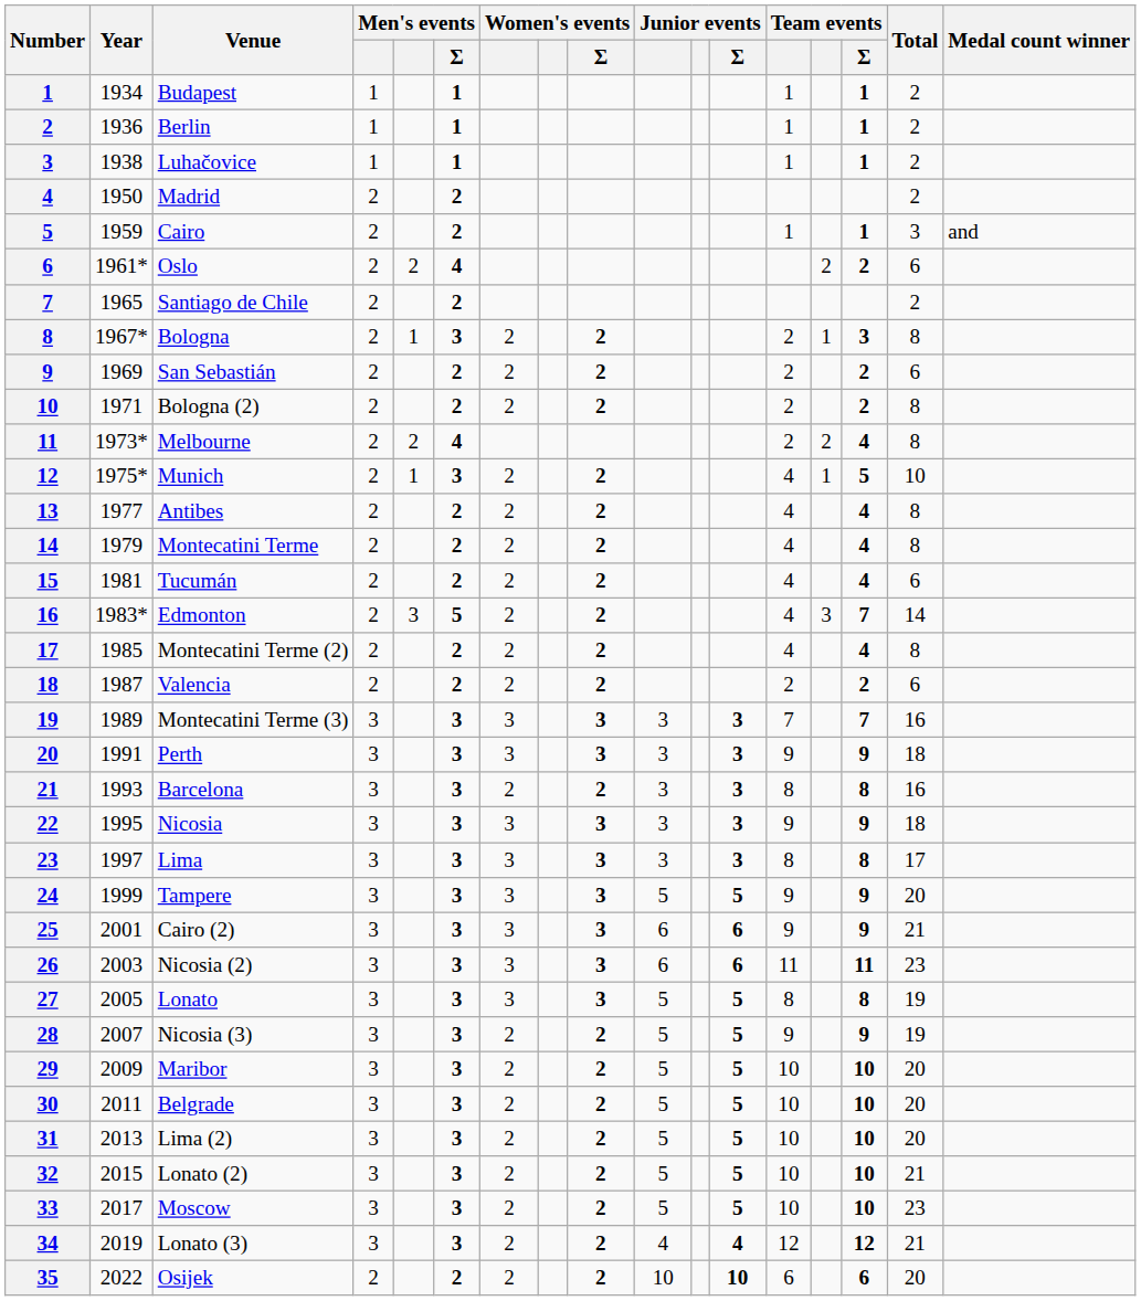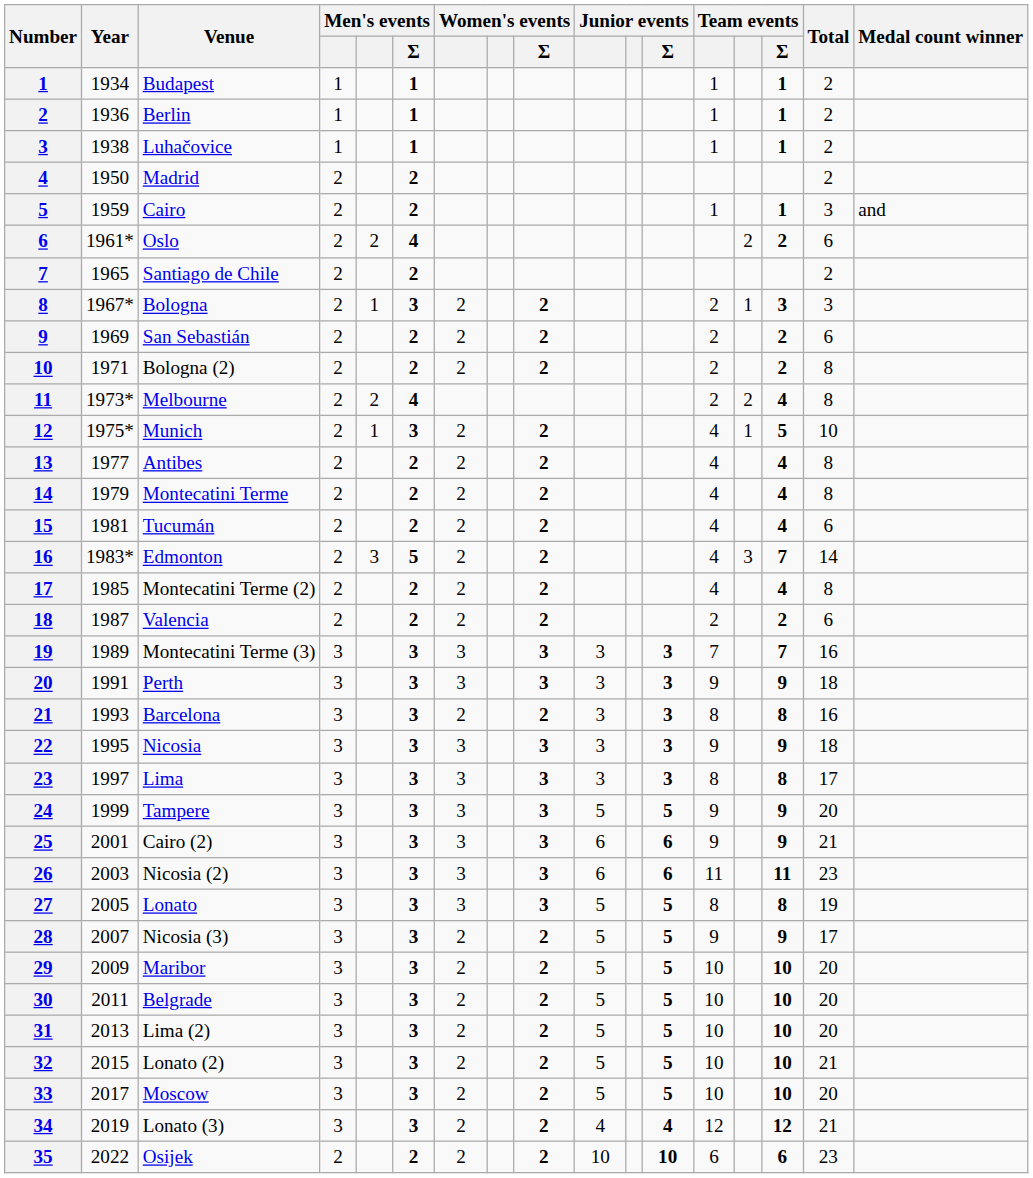 <table class=wikitable style="font-size: 95%">
 <tr>
 <th rowspan=2>Number</th>
 <th rowspan=2>Year</th>
 <th rowspan=2>Venue</th>
 <th colspan=3>Men's events</th>
 <th colspan=3>Women's events</th>
 <th colspan=3>Junior events</th>
 <th colspan=3>Team events</th>
 <th rowspan=2>Total</th>
 <th rowspan=2>Medal count winner</th>
 </tr>
 <tr>
 <th></th>
 <th></th>
 <th>Σ</th>
 <th></th>
 <th></th>
 <th>Σ</th>
 <th></th>
 <th></th>
 <th>Σ</th>
 <th></th>
 <th></th>
 <th>Σ</th>
 </tr>
 <tr align=center>
 <th><a href='#'>1</a></th>
 <td>1934</td>
 <td align=left> <a href='#'>Budapest</a></td>
 <td>1</td>
 <td></td>
 <td><strong> 1</strong></td>
 <td></td>
 <td></td>
 <td></td>
 <td></td>
 <td></td>
 <td></td>
 <td>1</td>
 <td></td>
 <td><strong> 1</strong></td>
 <td>2</td>
 <td align=left></td>
 </tr>
 <tr align=center>
 <th><a href='#'>2</a></th>
 <td>1936</td>
 <td align=left> <a href='#'>Berlin</a></td>
 <td>1</td>
 <td></td>
 <td><strong> 1</strong></td>
 <td></td>
 <td></td>
 <td></td>
 <td></td>
 <td></td>
 <td></td>
 <td>1</td>
 <td></td>
 <td><strong> 1</strong></td>
 <td>2</td>
 <td align=left></td>
 </tr>
 <tr align=center>
 <th><a href='#'>3</a></th>
 <td>1938</td>
 <td align=left> <a href='#'>Luhačovice</a></td>
 <td>1</td>
 <td></td>
 <td><strong> 1</strong></td>
 <td></td>
 <td></td>
 <td></td>
 <td></td>
 <td></td>
 <td></td>
 <td>1</td>
 <td></td>
 <td><strong> 1</strong></td>
 <td>2</td>
 <td align=left></td>
 </tr>
 <tr align=center>
 <th><a href='#'>4</a></th>
 <td>1950</td>
 <td align=left> <a href='#'>Madrid</a></td>
 <td>2</td>
 <td></td>
 <td><strong> 2</strong></td>
 <td></td>
 <td></td>
 <td></td>
 <td></td>
 <td></td>
 <td></td>
 <td></td>
 <td></td>
 <td></td>
 <td>2</td>
 <td align=left></td>
 </tr>
 <tr align=center>
 <th><a href='#'>5</a></th>
 <td>1959</td>
 <td align=left> <a href='#'>Cairo</a></td>
 <td>2</td>
 <td></td>
 <td><strong> 2</strong></td>
 <td></td>
 <td></td>
 <td></td>
 <td></td>
 <td></td>
 <td></td>
 <td>1</td>
 <td></td>
 <td><strong> 1</strong></td>
 <td>3</td>
 <td align=left> and </td>
 </tr>
 <tr align=center>
 <th><a href='#'>6</a></th>
 <td>1961*</td>
 <td align=left> <a href='#'>Oslo</a></td>
 <td>2</td>
 <td>2</td>
 <td><strong> 4</strong></td>
 <td></td>
 <td></td>
 <td></td>
 <td></td>
 <td></td>
 <td></td>
 <td></td>
 <td>2</td>
 <td><strong> 2</strong></td>
 <td>6</td>
 <td align=left></td>
 </tr>
 <tr align=center>
 <th><a href='#'>7</a></th>
 <td>1965</td>
 <td align=left> <a href='#'>Santiago de Chile</a></td>
 <td>2</td>
 <td></td>
 <td><strong> 2</strong></td>
 <td></td>
 <td></td>
 <td></td>
 <td></td>
 <td></td>
 <td></td>
 <td></td>
 <td></td>
 <td></td>
 <td>2</td>
 <td align=left></td>
 </tr>
 <tr align=center>
 <th><a href='#'>8</a></th>
 <td>1967*</td>
 <td align=left> <a href='#'>Bologna</a></td>
 <td>2</td>
 <td>1</td>
 <td><strong> 3</strong></td>
 <td>2</td>
 <td></td>
 <td><strong> 2</strong></td>
 <td></td>
 <td></td>
 <td></td>
 <td>2</td>
 <td>1</td>
 <td><strong> 3</strong></td>
-<td>8</td>
+<td>3</td>
 <td align=left></td>
 </tr>
 <tr align=center>
 <th><a href='#'>9</a></th>
 <td>1969</td>
 <td align=left> <a href='#'>San Sebastián</a></td>
 <td>2</td>
 <td></td>
 <td><strong> 2</strong></td>
 <td>2</td>
 <td></td>
 <td><strong> 2</strong></td>
 <td></td>
 <td></td>
 <td></td>
 <td>2</td>
 <td></td>
 <td><strong> 2</strong></td>
 <td>6</td>
 <td align=left></td>
 </tr>
 <tr align=center>
 <th><a href='#'>10</a></th>
 <td>1971</td>
 <td align=left> Bologna (2)</td>
 <td>2</td>
 <td></td>
 <td><strong> 2</strong></td>
 <td>2</td>
 <td></td>
 <td><strong> 2</strong></td>
 <td></td>
 <td></td>
 <td></td>
 <td>2</td>
 <td></td>
 <td><strong> 2</strong></td>
 <td>8</td>
 <td align=left></td>
 </tr>
 <tr align=center>
 <th><a href='#'>11</a></th>
 <td>1973*</td>
 <td align=left> <a href='#'>Melbourne</a></td>
 <td>2</td>
 <td>2</td>
 <td><strong> 4</strong></td>
 <td></td>
 <td></td>
 <td></td>
 <td></td>
 <td></td>
 <td></td>
 <td>2</td>
 <td>2</td>
 <td><strong> 4</strong></td>
 <td>8</td>
 <td align=left></td>
 </tr>
 <tr align=center>
 <th><a href='#'>12</a></th>
 <td>1975*</td>
 <td align=left> <a href='#'>Munich</a></td>
 <td>2</td>
 <td>1</td>
 <td><strong> 3</strong></td>
 <td>2</td>
 <td></td>
 <td><strong> 2</strong></td>
 <td></td>
 <td></td>
 <td></td>
 <td>4</td>
 <td>1</td>
 <td><strong> 5</strong></td>
 <td>10</td>
 <td align=left></td>
 </tr>
 <tr align=center>
 <th><a href='#'>13</a></th>
 <td>1977</td>
 <td align=left> <a href='#'>Antibes</a></td>
 <td>2</td>
 <td></td>
 <td><strong> 2</strong></td>
 <td>2</td>
 <td></td>
 <td><strong> 2</strong></td>
 <td></td>
 <td></td>
 <td></td>
 <td>4</td>
 <td></td>
 <td><strong> 4</strong></td>
 <td>8</td>
 <td align=left></td>
 </tr>
 <tr align=center>
 <th><a href='#'>14</a></th>
 <td>1979</td>
 <td align=left> <a href='#'>Montecatini Terme</a></td>
 <td>2</td>
 <td></td>
 <td><strong> 2</strong></td>
 <td>2</td>
 <td></td>
 <td><strong> 2</strong></td>
 <td></td>
 <td></td>
 <td></td>
 <td>4</td>
 <td></td>
 <td><strong> 4</strong></td>
 <td>8</td>
 <td align=left></td>
 </tr>
 <tr align=center>
 <th><a href='#'>15</a></th>
 <td>1981</td>
 <td align=left> <a href='#'>Tucumán</a></td>
 <td>2</td>
 <td></td>
 <td><strong> 2</strong></td>
 <td>2</td>
 <td></td>
 <td><strong> 2</strong></td>
 <td></td>
 <td></td>
 <td></td>
 <td>4</td>
 <td></td>
 <td><strong> 4</strong></td>
 <td>6</td>
 <td align=left></td>
 </tr>
 <tr align=center>
 <th><a href='#'>16</a></th>
 <td>1983*</td>
 <td align=left> <a href='#'>Edmonton</a></td>
 <td>2</td>
 <td>3</td>
 <td><strong> 5</strong></td>
 <td>2</td>
 <td></td>
 <td><strong> 2</strong></td>
 <td></td>
 <td></td>
 <td></td>
 <td>4</td>
 <td>3</td>
 <td><strong> 7</strong></td>
 <td>14</td>
 <td align=left></td>
 </tr>
 <tr align=center>
 <th><a href='#'>17</a></th>
 <td>1985</td>
 <td align=left> Montecatini Terme (2)</td>
 <td>2</td>
 <td></td>
 <td><strong> 2</strong></td>
 <td>2</td>
 <td></td>
 <td><strong> 2</strong></td>
 <td></td>
 <td></td>
 <td></td>
 <td>4</td>
 <td></td>
 <td><strong> 4</strong></td>
 <td>8</td>
 <td align=left></td>
 </tr>
 <tr align=center>
 <th><a href='#'>18</a></th>
 <td>1987</td>
 <td align=left> <a href='#'>Valencia</a></td>
 <td>2</td>
 <td></td>
 <td><strong> 2</strong></td>
 <td>2</td>
 <td></td>
 <td><strong> 2</strong></td>
 <td></td>
 <td></td>
 <td></td>
 <td>2</td>
 <td></td>
 <td><strong> 2</strong></td>
 <td>6</td>
 <td align=left></td>
 </tr>
 <tr align=center>
 <th><a href='#'>19</a></th>
 <td>1989</td>
 <td align=left> Montecatini Terme (3)</td>
 <td>3</td>
 <td></td>
 <td><strong> 3</strong></td>
 <td>3</td>
 <td></td>
 <td><strong> 3</strong></td>
 <td>3</td>
 <td></td>
 <td><strong> 3</strong></td>
 <td>7</td>
 <td></td>
 <td><strong> 7</strong></td>
 <td>16</td>
 <td align=left></td>
 </tr>
 <tr align=center>
 <th><a href='#'>20</a></th>
 <td>1991</td>
 <td align=left> <a href='#'>Perth</a></td>
 <td>3</td>
 <td></td>
 <td><strong> 3</strong></td>
 <td>3</td>
 <td></td>
 <td><strong> 3</strong></td>
 <td>3</td>
 <td></td>
 <td><strong> 3</strong></td>
 <td>9</td>
 <td></td>
 <td><strong> 9</strong></td>
 <td>18</td>
 <td align=left></td>
 </tr>
 <tr align=center>
 <th><a href='#'>21</a></th>
 <td>1993</td>
 <td align=left> <a href='#'>Barcelona</a></td>
 <td>3</td>
 <td></td>
 <td><strong> 3</strong></td>
 <td>2</td>
 <td></td>
 <td><strong> 2</strong></td>
 <td>3</td>
 <td></td>
 <td><strong> 3</strong></td>
 <td>8</td>
 <td></td>
 <td><strong> 8</strong></td>
 <td>16</td>
 <td align=left></td>
 </tr>
 <tr align=center>
 <th><a href='#'>22</a></th>
 <td>1995</td>
 <td align=left> <a href='#'>Nicosia</a></td>
 <td>3</td>
 <td></td>
 <td><strong> 3</strong></td>
 <td>3</td>
 <td></td>
 <td><strong> 3</strong></td>
 <td>3</td>
 <td></td>
 <td><strong> 3</strong></td>
 <td>9</td>
 <td></td>
 <td><strong> 9</strong></td>
 <td>18</td>
 <td align=left></td>
 </tr>
 <tr align=center>
 <th><a href='#'>23</a></th>
 <td>1997</td>
 <td align=left> <a href='#'>Lima</a></td>
 <td>3</td>
 <td></td>
 <td><strong> 3</strong></td>
 <td>3</td>
 <td></td>
 <td><strong> 3</strong></td>
 <td>3</td>
 <td></td>
 <td><strong> 3</strong></td>
 <td>8</td>
 <td></td>
 <td><strong> 8</strong></td>
 <td>17</td>
 <td align=left></td>
 </tr>
 <tr align=center>
 <th><a href='#'>24</a></th>
 <td>1999</td>
 <td align=left> <a href='#'>Tampere</a></td>
 <td>3</td>
 <td></td>
 <td><strong> 3</strong></td>
 <td>3</td>
 <td></td>
 <td><strong> 3</strong></td>
 <td>5</td>
 <td></td>
 <td><strong> 5</strong></td>
 <td>9</td>
 <td></td>
 <td><strong> 9</strong></td>
 <td>20</td>
 <td align=left></td>
 </tr>
 <tr align=center>
 <th><a href='#'>25</a></th>
 <td>2001</td>
 <td align=left> Cairo (2)</td>
 <td>3</td>
 <td></td>
 <td><strong>3</strong></td>
 <td>3</td>
 <td></td>
 <td><strong>3</strong></td>
 <td>6</td>
 <td></td>
 <td><strong>6</strong></td>
 <td>9</td>
 <td></td>
 <td><strong>9</strong></td>
 <td>21</td>
 <td align=left></td>
 </tr>
 <tr align=center>
 <th><a href='#'>26</a></th>
 <td>2003</td>
 <td align=left> Nicosia (2)</td>
 <td>3</td>
 <td></td>
 <td><strong>3</strong></td>
 <td>3</td>
 <td></td>
 <td><strong>3</strong></td>
 <td>6</td>
 <td></td>
 <td><strong>6</strong></td>
 <td>11</td>
 <td></td>
 <td><strong>11</strong></td>
 <td>23</td>
 <td align=left></td>
 </tr>
 <tr align=center>
 <th><a href='#'>27</a></th>
 <td>2005</td>
 <td align=left> <a href='#'>Lonato</a></td>
 <td>3</td>
 <td></td>
 <td><strong>3</strong></td>
 <td>3</td>
 <td></td>
 <td><strong>3</strong></td>
 <td>5</td>
 <td></td>
 <td><strong>5</strong></td>
 <td>8</td>
 <td></td>
 <td><strong>8</strong></td>
 <td>19</td>
 <td align=left></td>
 </tr>
 <tr align=center>
 <th><a href='#'>28</a></th>
 <td>2007</td>
 <td align=left> Nicosia (3)</td>
 <td>3</td>
 <td></td>
 <td><strong>3</strong></td>
 <td>2</td>
 <td></td>
 <td><strong>2</strong></td>
 <td>5</td>
 <td></td>
 <td><strong>5</strong></td>
 <td>9</td>
 <td></td>
 <td><strong>9</strong></td>
-<td>19</td>
+<td>17</td>
 <td align=left></td>
 </tr>
 <tr align=center>
 <th><a href='#'>29</a></th>
 <td>2009</td>
 <td align=left> <a href='#'>Maribor</a></td>
 <td>3</td>
 <td></td>
 <td><strong>3</strong></td>
 <td>2</td>
 <td></td>
 <td><strong>2</strong></td>
 <td>5</td>
 <td></td>
 <td><strong>5</strong></td>
 <td>10</td>
 <td></td>
 <td><strong>10</strong></td>
 <td>20</td>
 <td align=left></td>
 </tr>
 <tr align=center>
 <th><a href='#'>30</a></th>
 <td>2011</td>
 <td align=left> <a href='#'>Belgrade</a></td>
 <td>3</td>
 <td></td>
 <td><strong>3</strong></td>
 <td>2</td>
 <td></td>
 <td><strong>2</strong></td>
 <td>5</td>
 <td></td>
 <td><strong>5</strong></td>
 <td>10</td>
 <td></td>
 <td><strong>10</strong></td>
 <td>20</td>
 <td align=left></td>
 </tr>
 <tr align=center>
 <th><a href='#'>31</a></th>
 <td>2013</td>
 <td align=left> Lima (2)</td>
 <td>3</td>
 <td></td>
 <td><strong>3</strong></td>
 <td>2</td>
 <td></td>
 <td><strong>2</strong></td>
 <td>5</td>
 <td></td>
 <td><strong>5</strong></td>
 <td>10</td>
 <td></td>
 <td><strong>10</strong></td>
 <td>20</td>
 <td align=left></td>
 </tr>
 <tr align=center>
 <th><a href='#'>32</a></th>
 <td>2015</td>
 <td align=left> Lonato (2)</td>
 <td>3</td>
 <td></td>
 <td><strong>3</strong></td>
 <td>2</td>
 <td></td>
 <td><strong>2</strong></td>
 <td>5</td>
 <td></td>
 <td><strong>5</strong></td>
 <td>10</td>
 <td></td>
 <td><strong>10</strong></td>
 <td>21</td>
 <td align=left></td>
 </tr>
 <tr align=center>
 <th><a href='#'>33</a></th>
 <td>2017</td>
 <td align=left> <a href='#'>Moscow</a></td>
 <td>3</td>
 <td></td>
 <td><strong>3</strong></td>
 <td>2</td>
 <td></td>
 <td><strong>2</strong></td>
 <td>5</td>
 <td></td>
 <td><strong>5</strong></td>
 <td>10</td>
 <td></td>
 <td><strong>10</strong></td>
-<td>23</td>
+<td>20</td>
 <td align=left></td>
 </tr>
 <tr align=center>
 <th><a href='#'>34</a></th>
 <td>2019</td>
 <td align=left> Lonato (3)</td>
 <td>3</td>
 <td></td>
 <td><strong>3</strong></td>
 <td>2</td>
 <td></td>
 <td><strong>2</strong></td>
 <td>4</td>
 <td></td>
 <td><strong>4</strong></td>
 <td>12</td>
 <td></td>
 <td><strong>12</strong></td>
 <td>21</td>
 <td align=left></td>
 </tr>
 <tr align=center>
 <th><a href='#'>35</a></th>
 <td>2022</td>
 <td align=left> <a href='#'>Osijek</a></td>
 <td>2</td>
 <td></td>
 <td><strong>2</strong></td>
 <td>2</td>
 <td></td>
 <td><strong>2</strong></td>
 <td>10</td>
 <td></td>
 <td><strong>10</strong></td>
 <td>6</td>
 <td></td>
 <td><strong>6</strong></td>
-<td>20</td>
+<td>23</td>
 <td align=left></td>
 </tr>
 </table>
